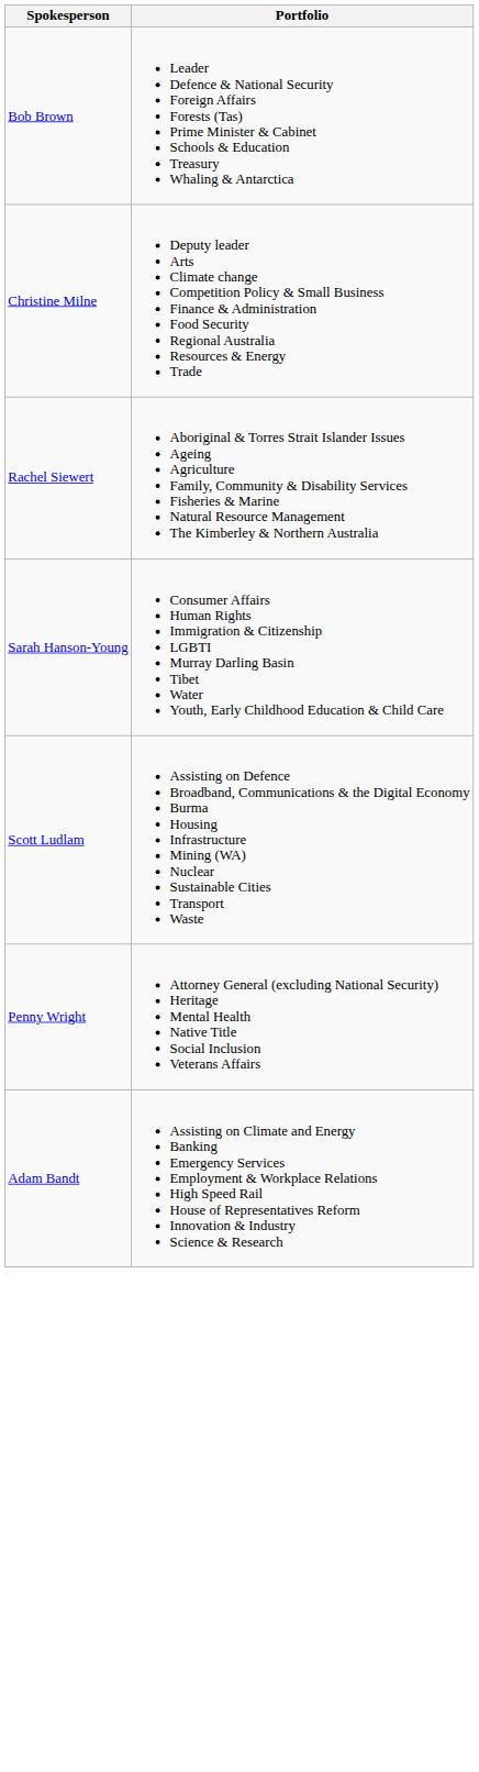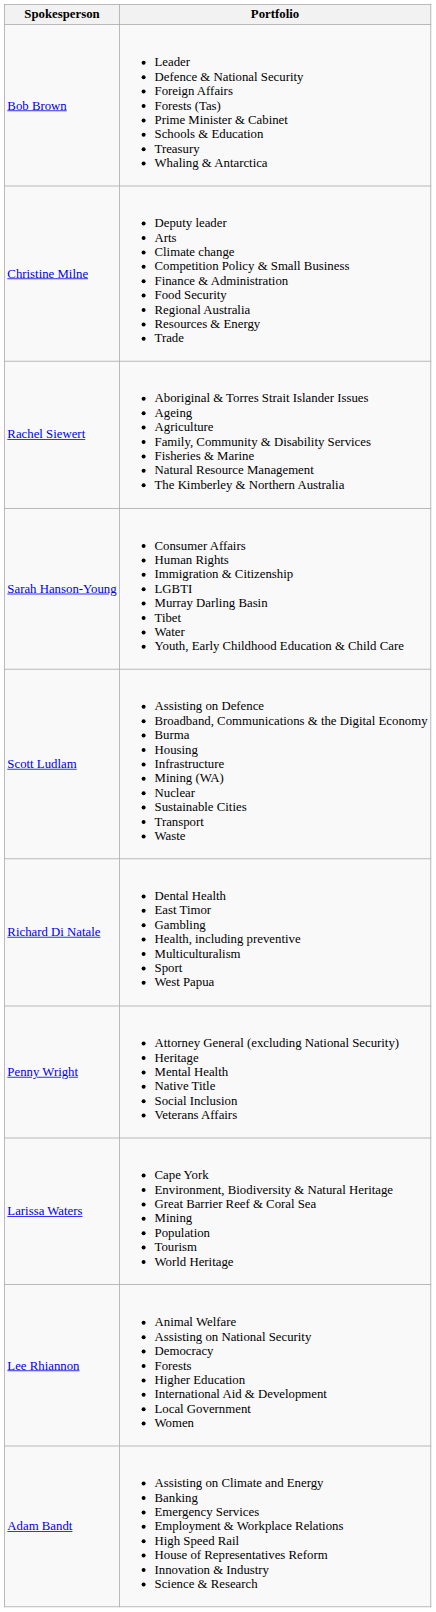 <table class="wikitable">
 <tr>
 <th>Spokesperson</th>
 <th>Portfolio</th>
 </tr>
 <tr>
 <td><a href='#'>Bob Brown</a></td>
 <td><br><ul><li>Leader</li><li>Defence & National Security</li><li>Foreign Affairs</li><li>Forests (Tas)</li><li>Prime Minister & Cabinet</li><li>Schools & Education</li><li>Treasury</li><li>Whaling & Antarctica</li></ul></td>
 </tr>
 <tr>
 <td><a href='#'>Christine Milne</a></td>
 <td><br><ul><li>Deputy leader</li><li>Arts</li><li>Climate change</li><li>Competition Policy & Small Business</li><li>Finance & Administration</li><li>Food Security</li><li>Regional Australia</li><li>Resources & Energy</li><li>Trade</li></ul></td>
 </tr>
 <tr>
 <td><a href='#'>Rachel Siewert</a></td>
 <td><br><ul><li>Aboriginal & Torres Strait Islander Issues</li><li>Ageing</li><li>Agriculture</li><li>Family, Community & Disability Services</li><li>Fisheries & Marine</li><li>Natural Resource Management</li><li>The Kimberley & Northern Australia</li></ul></td>
 </tr>
 <tr>
 <td><a href='#'>Sarah Hanson-Young</a></td>
 <td><br><ul><li>Consumer Affairs</li><li>Human Rights</li><li>Immigration & Citizenship</li><li>LGBTI</li><li>Murray Darling Basin</li><li>Tibet</li><li>Water</li><li>Youth, Early Childhood Education & Child Care</li></ul></td>
 </tr>
 <tr>
 <td><a href='#'>Scott Ludlam</a></td>
 <td><br><ul><li>Assisting on Defence</li><li>Broadband, Communications & the Digital Economy</li><li>Burma</li><li>Housing</li><li>Infrastructure</li><li>Mining (WA)</li><li>Nuclear</li><li>Sustainable Cities</li><li>Transport</li><li>Waste</li></ul></td>
 </tr>
 <tr>
+<td><a href='#'>Richard Di Natale</a></td>
+<td><br><ul><li>Dental Health</li><li>East Timor</li><li>Gambling</li><li>Health, including preventive</li><li>Multiculturalism</li><li>Sport</li><li>West Papua</li></ul></td>
+</tr>
+<tr>
 <td><a href='#'>Penny Wright</a></td>
 <td><br><ul><li>Attorney General (excluding National Security)</li><li>Heritage</li><li>Mental Health</li><li>Native Title</li><li>Social Inclusion</li><li>Veterans Affairs</li></ul></td>
+</tr>
+<tr>
+<td><a href='#'>Larissa Waters</a></td>
+<td><br><ul><li>Cape York</li><li>Environment, Biodiversity & Natural Heritage</li><li>Great Barrier Reef & Coral Sea</li><li>Mining</li><li>Population</li><li>Tourism</li><li>World Heritage</li></ul></td>
+</tr>
+<tr>
+<td><a href='#'>Lee Rhiannon</a></td>
+<td><br><ul><li>Animal Welfare</li><li>Assisting on National Security</li><li>Democracy</li><li>Forests</li><li>Higher Education</li><li>International Aid & Development</li><li>Local Government</li><li>Women</li></ul></td>
 </tr>
 <tr>
 <td><a href='#'>Adam Bandt</a></td>
 <td><br><ul><li>Assisting on Climate and Energy</li><li>Banking</li><li>Emergency Services</li><li>Employment & Workplace Relations</li><li>High Speed Rail</li><li>House of Representatives Reform</li><li>Innovation & Industry</li><li>Science & Research</li></ul></td>
 </tr>
 </table>
